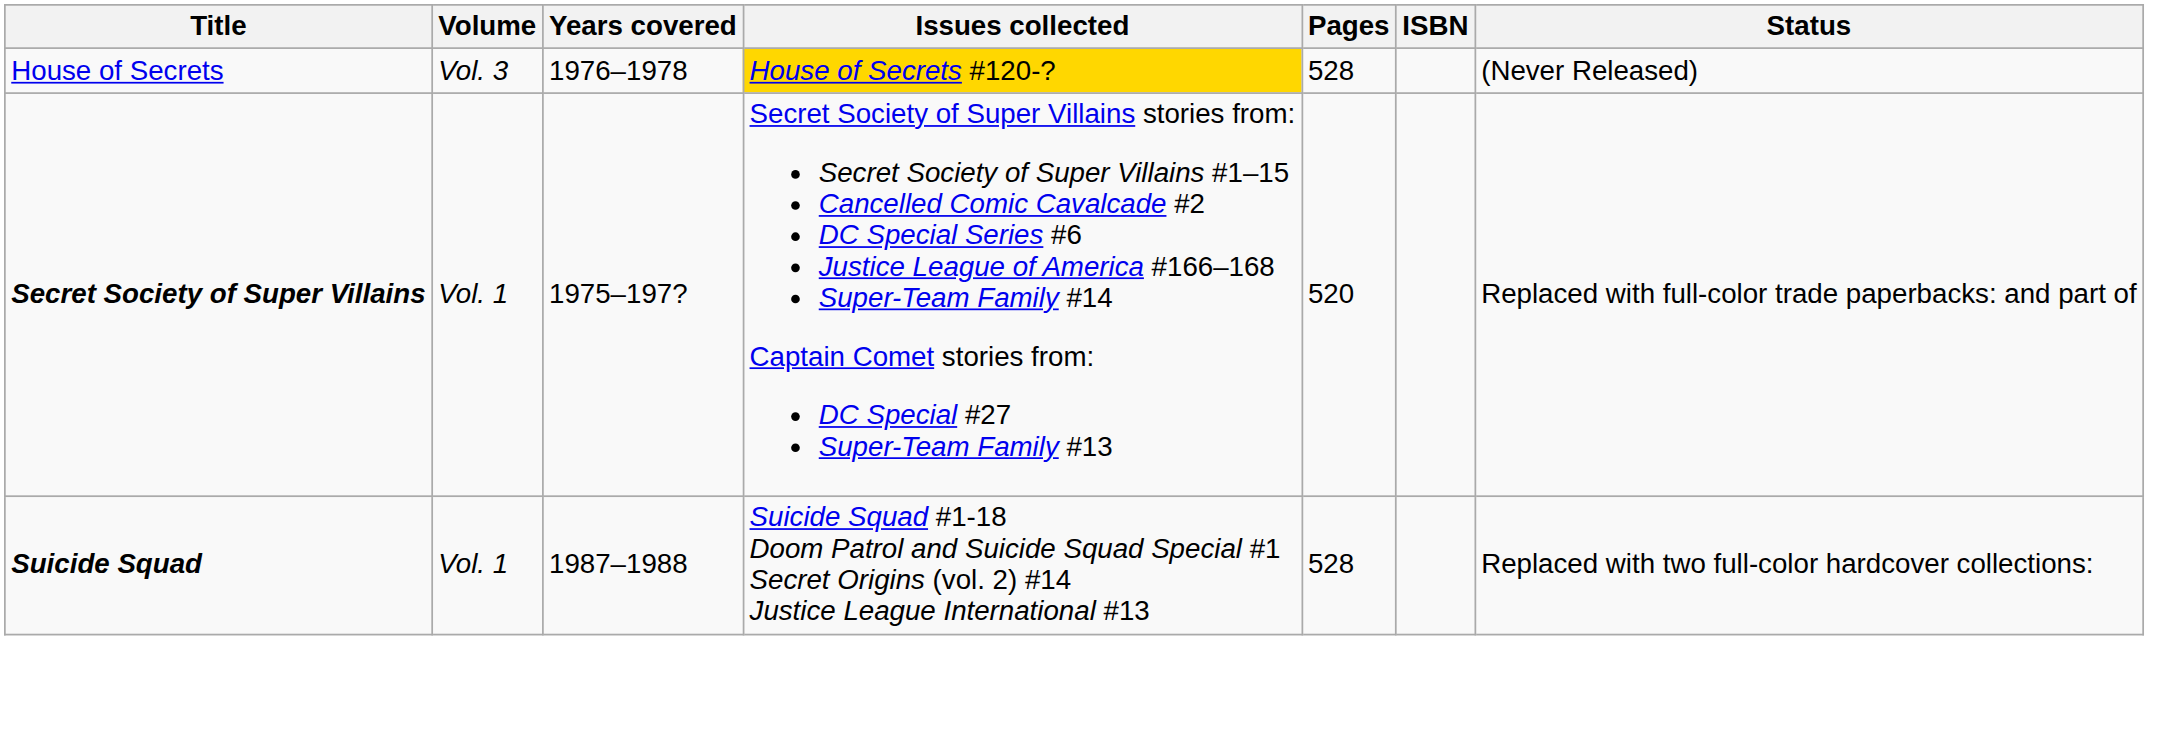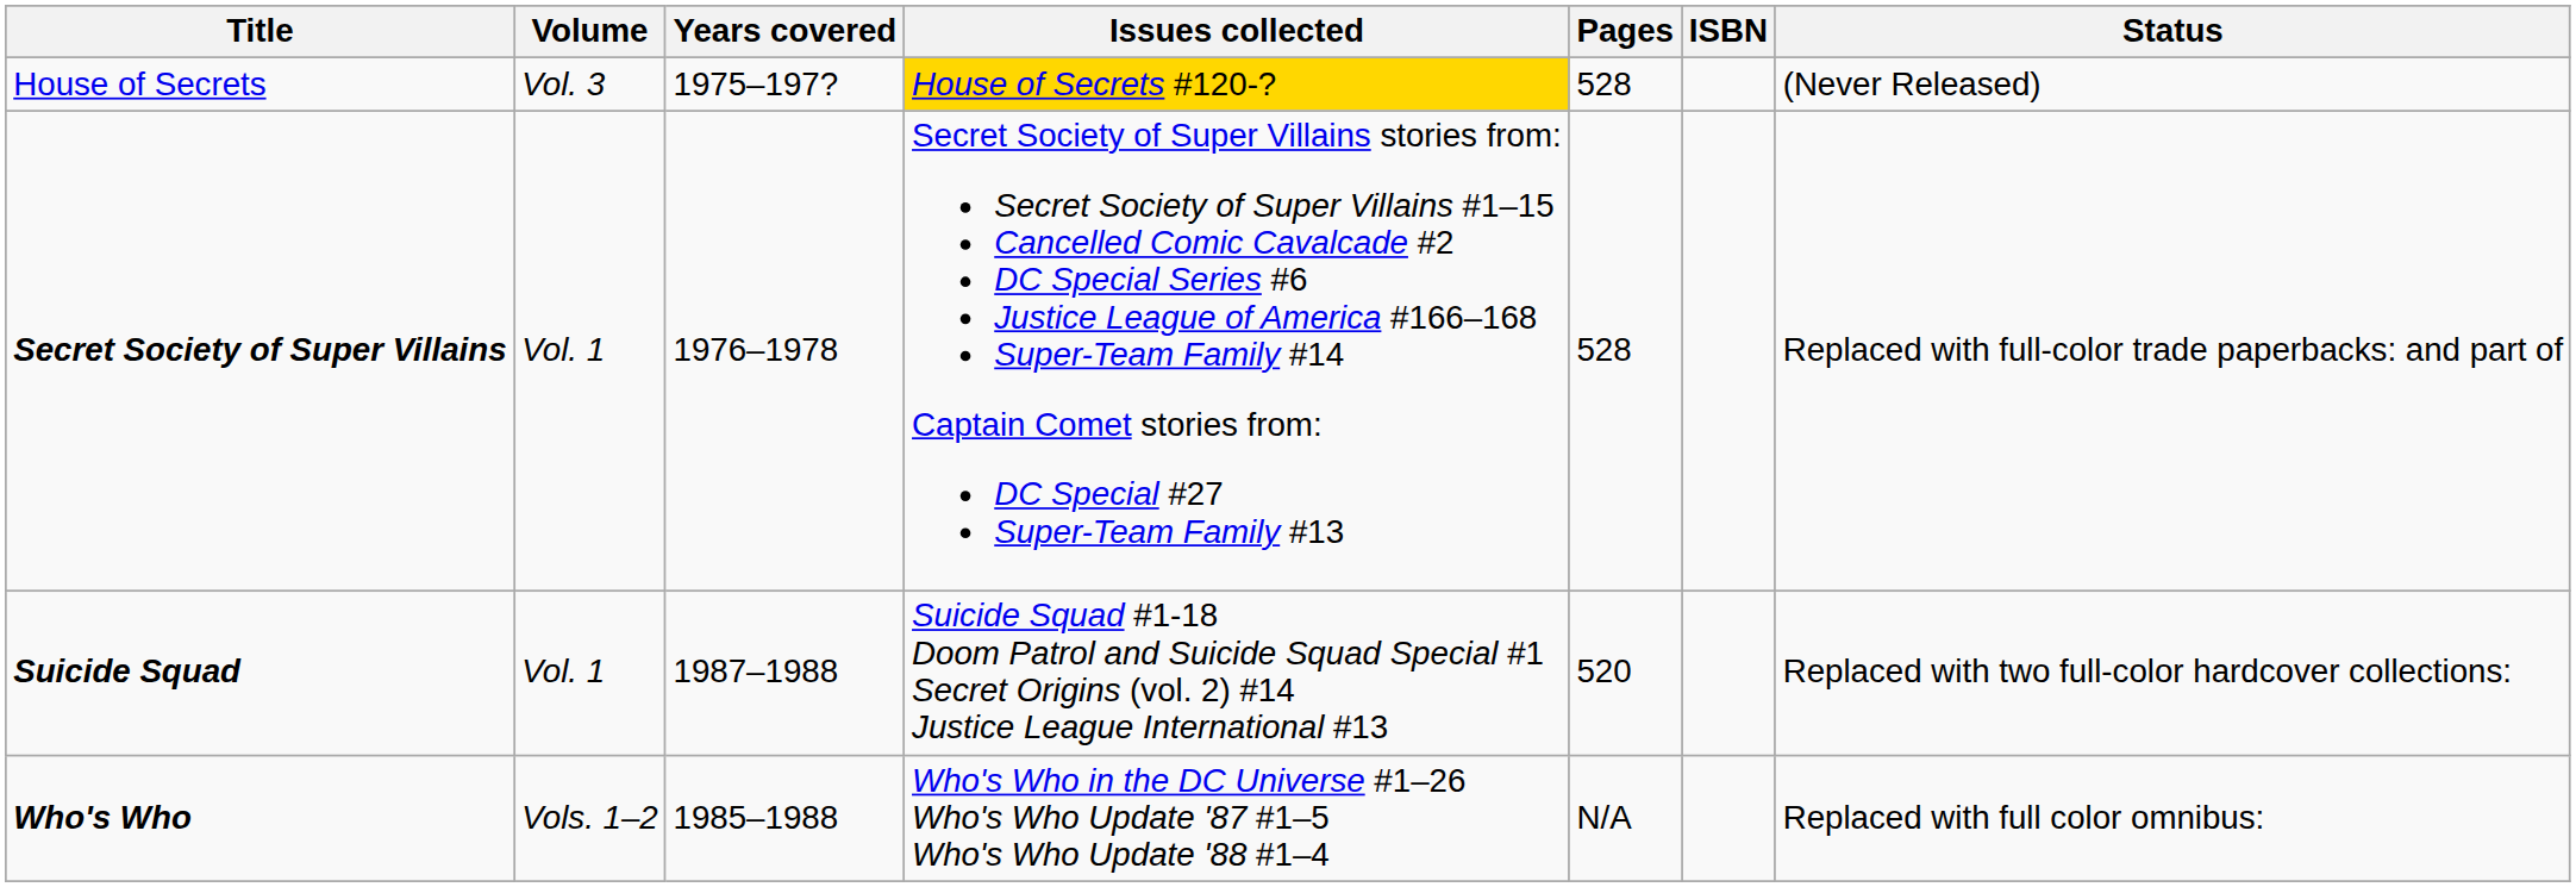 <table class="wikitable sortable">
 <tr>
 <th>Title</th>
 <th>Volume</th>
 <th>Years covered</th>
 <th class="unsortable">Issues collected</th>
 <th>Pages</th>
 <th class="unsortable">ISBN</th>
 <th class="unsortable">Status</th>
 </tr>
 <tr>
 <td><a href='#'>House of Secrets</a></td>
 <td><em>Vol. 3</em></td>
-<td>1976–1978</td>
+<td>1975–197?</td>
 <td style="background: gold;"><em><a href='#'>House of Secrets</a></em> #120-?</td>
 <td>528</td>
 <td></td>
 <td> (Never Released)</td>
 </tr>
 <tr>
 <td><strong><em>Secret Society of Super Villains</em></strong></td>
 <td><em>Vol. 1</em></td>
-<td>1975–197?</td>
+<td>1976–1978</td>
 <td><a href='#'>Secret Society of Super Villains</a> stories from:<br><ul><li><em>Secret Society of Super Villains</em> #1–15</li><li><em><a href='#'>Cancelled Comic Cavalcade</a></em> #2</li><li><em><a href='#'>DC Special Series</a></em> #6</li><li><em><a href='#'>Justice League of America</a></em> #166–168</li><li><em><a href='#'>Super-Team Family</a></em> #14</li></ul><a href='#'>Captain Comet</a> stories from:<ul><li><em><a href='#'>DC Special</a></em> #27</li><li><em><a href='#'>Super-Team Family</a></em> #13</li></ul></td>
-<td>520</td>
+<td>528</td>
 <td style=white-space:nowrap></td>
 <td>Replaced with full-color trade paperbacks:  and part of </td>
 </tr>
 <tr>
 <td><strong><em>Suicide Squad</em></strong></td>
 <td><em>Vol. 1</em></td>
 <td>1987–1988</td>
 <td><em><a href='#'>Suicide Squad</a></em> #1-18<br><em>Doom Patrol and Suicide Squad Special</em> #1<br><em>Secret Origins</em> (vol. 2) #14<br><em>Justice League International</em> #13</td>
-<td>528</td>
+<td>520</td>
 <td></td>
 <td>Replaced with two full-color hardcover collections: </td>
 </tr>
+<tr>
+<td><strong><em>Who's Who</em></strong></td>
+<td><em>Vols. 1</em>–<em>2</em></td>
+<td>1985–1988</td>
+<td><em><a href='#'>Who's Who in the DC Universe</a></em> #1–26<br><em>Who's Who Update '87</em> #1–5<br><em>Who's Who Update '88</em> #1–4</td>
+<td>N/A</td>
+<td></td>
+<td>Replaced with full color omnibus: </td>
+</tr>
 </table>
